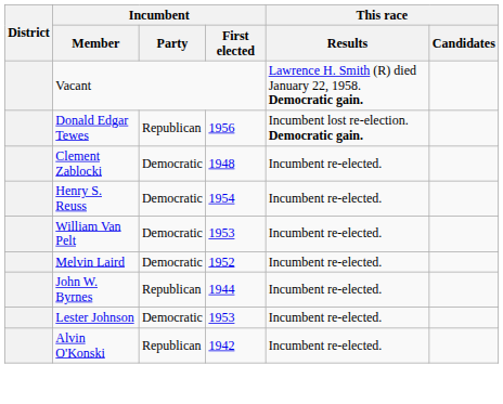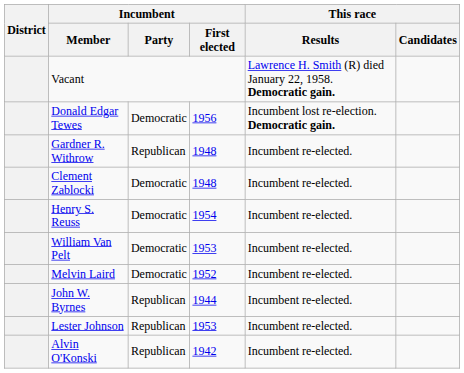 <table class=wikitable>
 <tr>
 <th rowspan=2>District</th>
 <th colspan=3>Incumbent</th>
 <th colspan=2>This race</th>
 </tr>
 <tr>
 <th>Member</th>
 <th>Party</th>
 <th>First elected</th>
 <th>Results</th>
 <th>Candidates</th>
 </tr>
 <tr>
 <th></th>
 <td colspan=3>Vacant</td>
 <td><a href='#'>Lawrence H. Smith</a> (R) died January 22, 1958.<br><strong>Democratic gain.</strong></td>
 <td nowrap></td>
 </tr>
 <tr>
 <th></th>
 <td><a href='#'>Donald Edgar Tewes</a></td>
-<td>Republican</td>
+<td>Democratic</td>
 <td><a href='#'>1956</a></td>
 <td>Incumbent lost re-election.<br><strong>Democratic gain.</strong></td>
+<td nowrap></td>
+</tr>
+<tr>
+<th></th>
+<td><a href='#'>Gardner R. Withrow</a></td>
+<td>Republican</td>
+<td><a href='#'>1948</a></td>
+<td>Incumbent re-elected.</td>
 <td nowrap></td>
 </tr>
 <tr>
 <th></th>
 <td><a href='#'>Clement Zablocki</a></td>
 <td>Democratic</td>
 <td><a href='#'>1948</a></td>
 <td>Incumbent re-elected.</td>
 <td nowrap></td>
 </tr>
 <tr>
 <th></th>
 <td><a href='#'>Henry S. Reuss</a></td>
 <td>Democratic</td>
 <td><a href='#'>1954</a></td>
 <td>Incumbent re-elected.</td>
 <td nowrap></td>
 </tr>
 <tr>
 <th></th>
 <td><a href='#'>William Van Pelt</a></td>
 <td>Democratic</td>
 <td><a href='#'>1953</a></td>
 <td>Incumbent re-elected.</td>
 <td nowrap></td>
 </tr>
 <tr>
 <th></th>
 <td><a href='#'>Melvin Laird</a></td>
 <td>Democratic</td>
 <td><a href='#'>1952</a></td>
 <td>Incumbent re-elected.</td>
 <td nowrap></td>
 </tr>
 <tr>
 <th></th>
 <td><a href='#'>John W. Byrnes</a></td>
 <td>Republican</td>
 <td><a href='#'>1944</a></td>
 <td>Incumbent re-elected.</td>
 <td nowrap></td>
 </tr>
 <tr>
 <th></th>
 <td><a href='#'>Lester Johnson</a></td>
-<td>Democratic</td>
+<td>Republican</td>
 <td><a href='#'>1953 </a></td>
 <td>Incumbent re-elected.</td>
 <td nowrap></td>
 </tr>
 <tr>
 <th></th>
 <td><a href='#'>Alvin O'Konski</a></td>
 <td>Republican</td>
 <td><a href='#'>1942</a></td>
 <td>Incumbent re-elected.</td>
 <td nowrap></td>
 </tr>
 </table>
